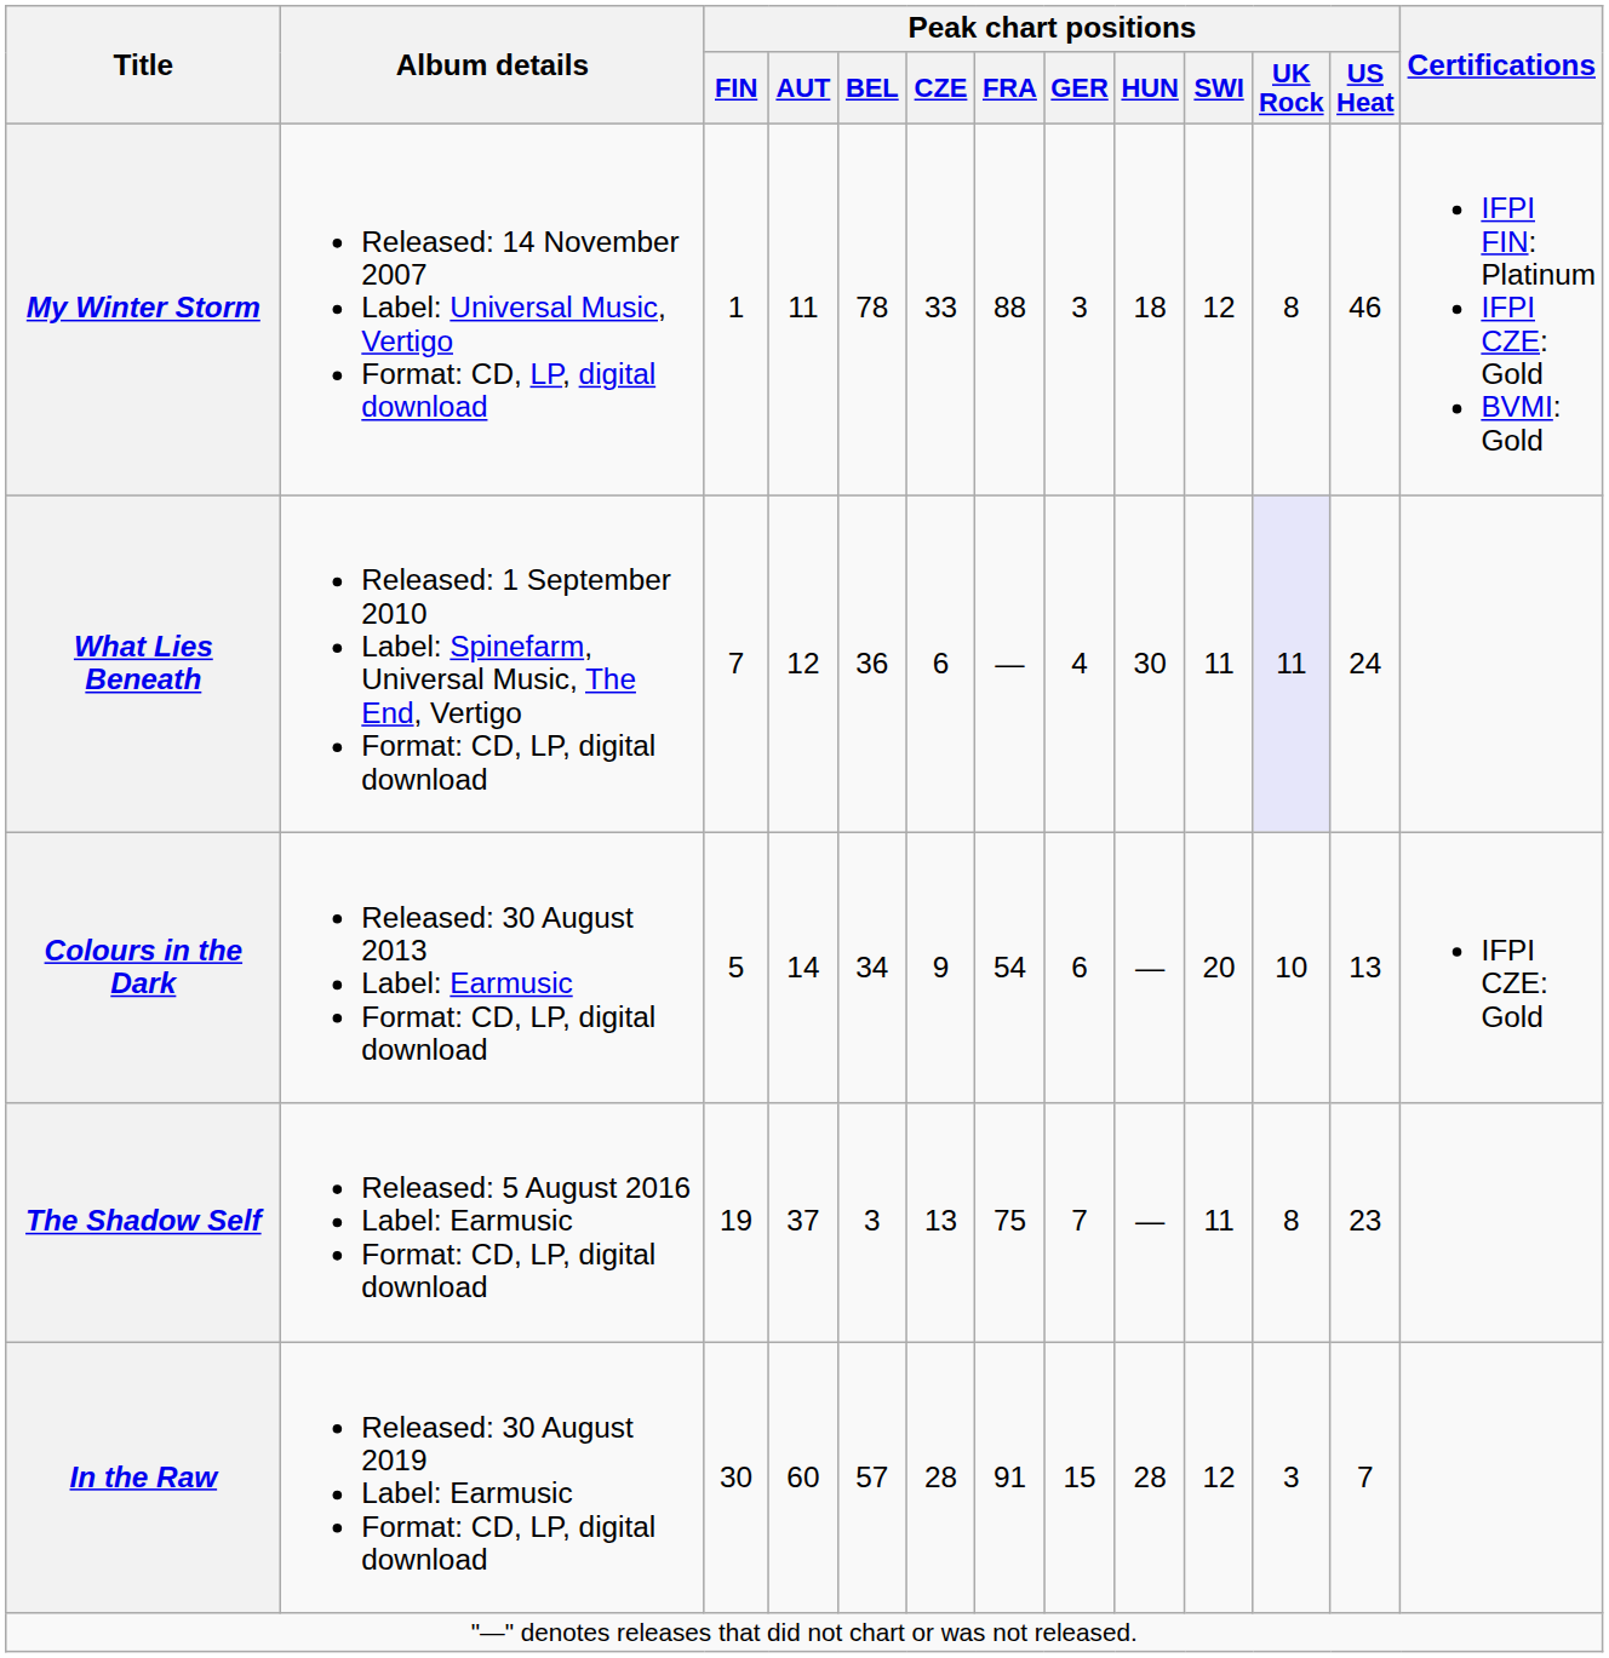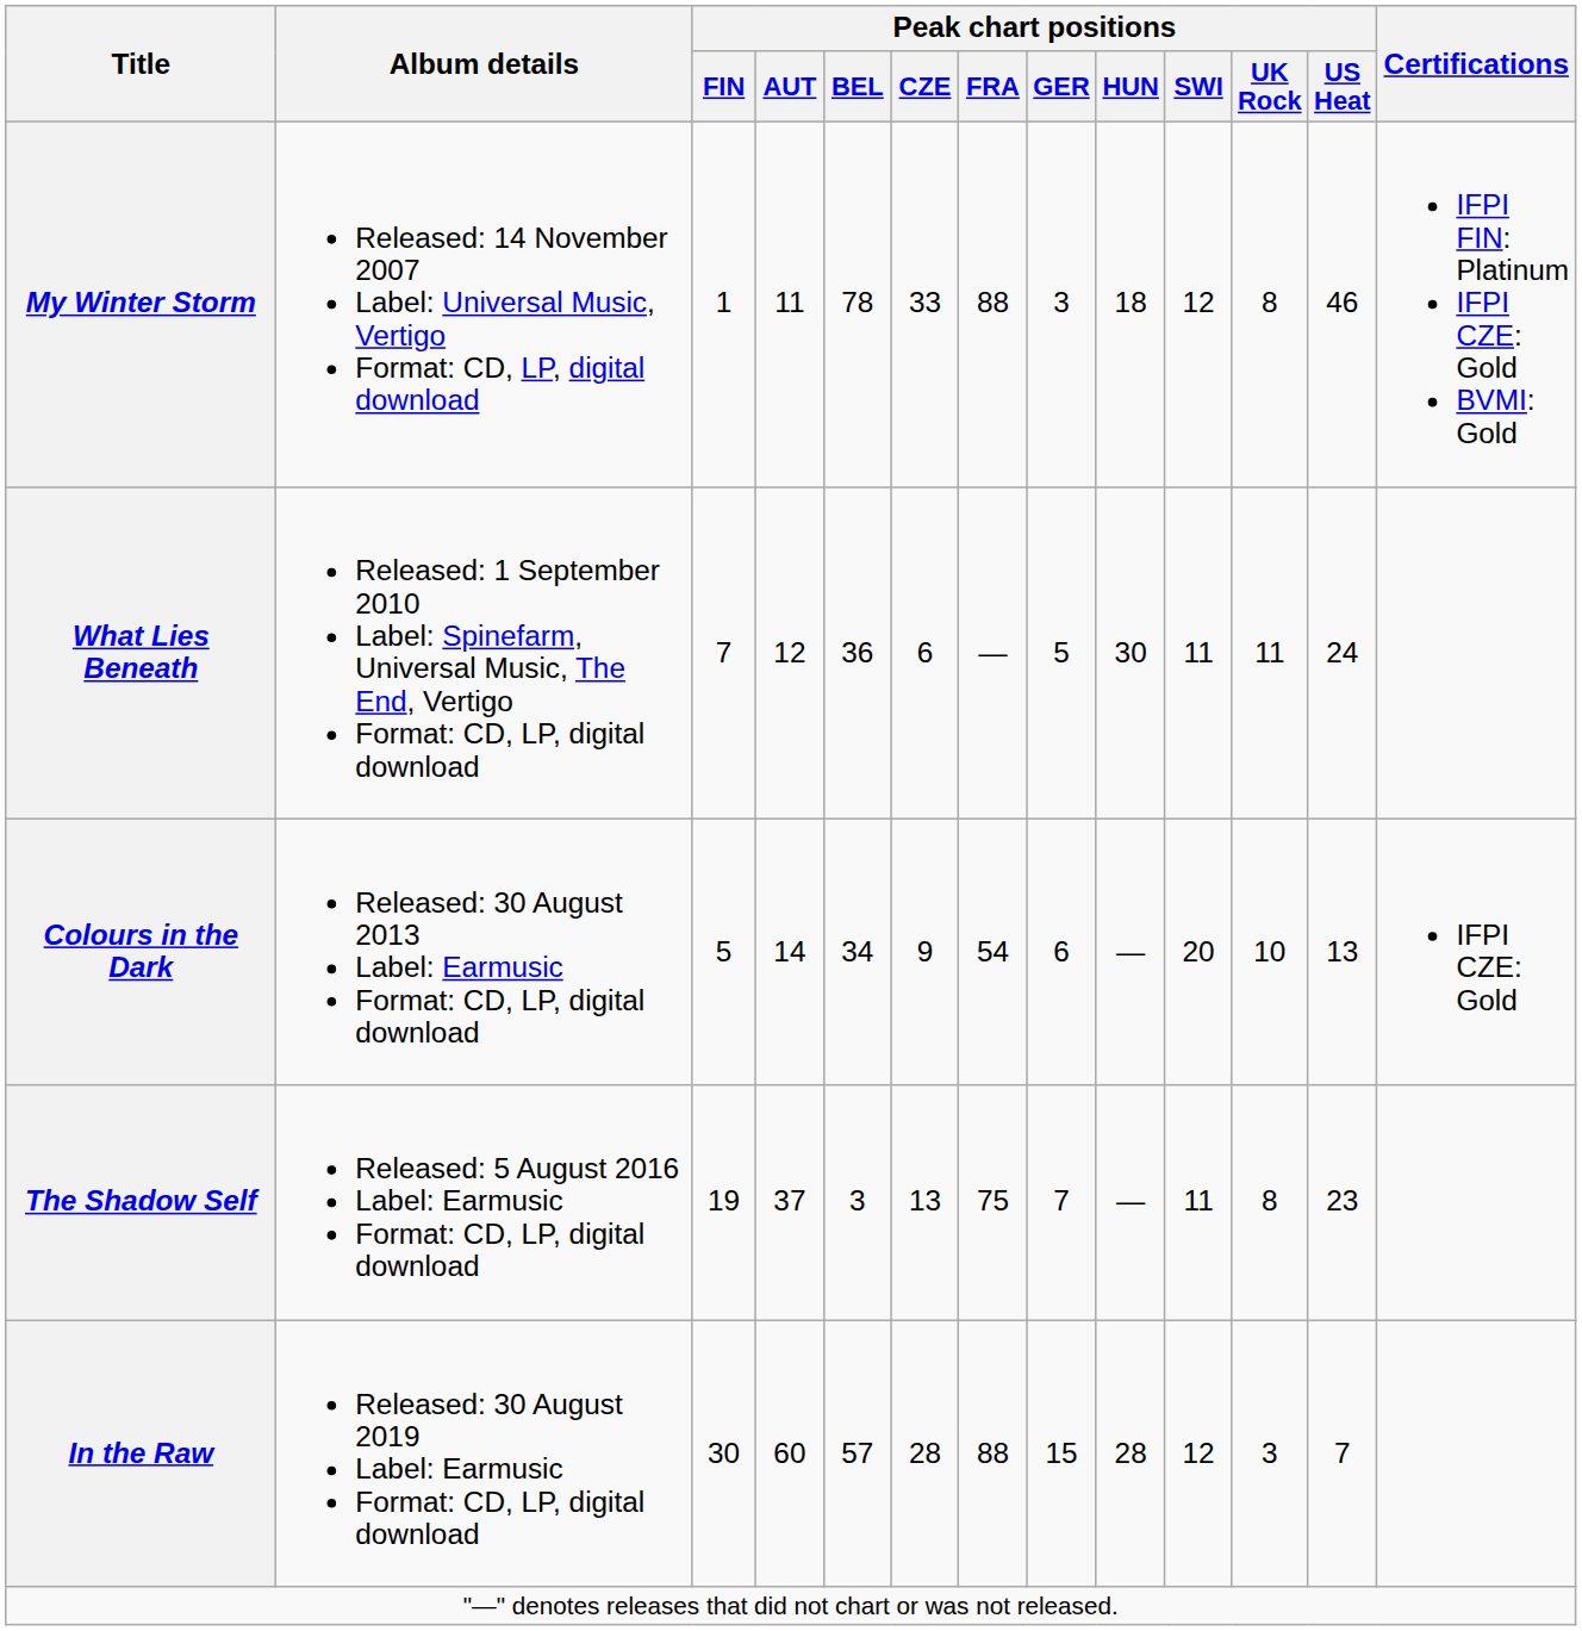 <table class="wikitable plainrowheaders">
 <tr>
 <th scope="col" rowspan="2" style="width:12em;">Title</th>
 <th scope="col" rowspan="2" style="width:18em;">Album details</th>
 <th scope="col" colspan="10">Peak chart positions</th>
 <th scope="col" rowspan="2"><a href='#'>Certifications</a></th>
 </tr>
 <tr>
 <th scope="col" style="width:2.2em;font-size:90%;"><a href='#'>FIN</a><br></th>
 <th scope="col" style="width:2.2em;font-size:90%;"><a href='#'>AUT</a><br></th>
 <th scope="col" style="width:2.2em;font-size:90%;"><a href='#'>BEL</a><br></th>
 <th scope="col" style="width:2.2em;font-size:90%;"><a href='#'>CZE</a><br></th>
 <th scope="col" style="width:2.2em;font-size:90%;"><a href='#'>FRA</a><br></th>
 <th scope="col" style="width:2.2em;font-size:90%;"><a href='#'>GER</a><br></th>
 <th scope="col" style="width:2.2em;font-size:90%;"><a href='#'>HUN</a><br></th>
 <th scope="col" style="width:2.2em;font-size:90%;"><a href='#'>SWI</a><br></th>
 <th scope="col" style="width:2.2em;font-size:90%;"><a href='#'>UK Rock</a><br></th>
 <th scope="col" style="width:2.2em;font-size:90%;"><a href='#'>US Heat</a><br></th>
 </tr>
 <tr>
 <th scope="row"><em><a href='#'>My Winter Storm</a></em></th>
 <td><br><ul><li>Released: 14 November 2007</li><li>Label: <a href='#'>Universal Music</a>, <a href='#'>Vertigo</a></li><li>Format: CD, <a href='#'>LP</a>, <a href='#'>digital download</a></li></ul></td>
 <td style="text-align:center">1</td>
 <td style="text-align:center">11</td>
 <td style="text-align:center">78</td>
 <td style="text-align:center">33</td>
 <td style="text-align:center">88</td>
 <td style="text-align:center">3</td>
 <td style="text-align:center">18</td>
 <td style="text-align:center">12</td>
 <td style="text-align:center">8</td>
 <td style="text-align:center">46</td>
 <td><br><ul><li><a href='#'>IFPI FIN</a>: Platinum</li><li><a href='#'>IFPI CZE</a>: Gold</li><li><a href='#'>BVMI</a>: Gold</li></ul></td>
 </tr>
 <tr>
 <th scope="row"><em><a href='#'>What Lies Beneath</a></em></th>
 <td><br><ul><li>Released: 1 September 2010</li><li>Label: <a href='#'>Spinefarm</a>, Universal Music, <a href='#'>The End</a>, Vertigo</li><li>Format: CD, LP, digital download</li></ul></td>
 <td style="text-align:center">7</td>
 <td style="text-align:center">12</td>
 <td style="text-align:center">36</td>
 <td style="text-align:center">6</td>
 <td style="text-align:center">—</td>
-<td style="text-align:center">4</td>
+<td style="text-align:center">5</td>
 <td style="text-align:center">30</td>
 <td style="text-align:center">11</td>
-<td style="background: lavender; text-align:center">11</td>
+<td style="text-align:center">11</td>
 <td style="text-align:center">24</td>
 <td></td>
 </tr>
 <tr>
 <th scope="row"><em><a href='#'>Colours in the Dark</a></em></th>
 <td><br><ul><li>Released: 30 August 2013</li><li>Label: <a href='#'>Earmusic</a></li><li>Format: CD, LP, digital download</li></ul></td>
 <td style="text-align:center">5</td>
 <td style="text-align:center">14</td>
 <td style="text-align:center">34</td>
 <td style="text-align:center">9</td>
 <td style="text-align:center">54</td>
 <td style="text-align:center">6</td>
 <td style="text-align:center">—</td>
 <td style="text-align:center">20</td>
 <td style="text-align:center">10</td>
 <td style="text-align:center">13</td>
 <td><br><ul><li>IFPI CZE: Gold</li></ul></td>
 </tr>
 <tr>
 <th scope="row"><em><a href='#'>The Shadow Self</a></em></th>
 <td><br><ul><li>Released: 5 August 2016</li><li>Label: Earmusic</li><li>Format: CD, LP, digital download</li></ul></td>
 <td style="text-align:center">19</td>
 <td style="text-align:center">37</td>
 <td style="text-align:center">3</td>
 <td style="text-align:center">13</td>
 <td style="text-align:center">75</td>
 <td style="text-align:center">7</td>
 <td style="text-align:center">—</td>
 <td style="text-align:center">11</td>
 <td style="text-align:center">8</td>
 <td style="text-align:center">23</td>
 <td></td>
 </tr>
 <tr>
 <th scope="row"><em><a href='#'>In the Raw</a></em></th>
 <td><br><ul><li>Released: 30 August 2019</li><li>Label: Earmusic</li><li>Format: CD, LP, digital download</li></ul></td>
 <td style="text-align:center">30</td>
 <td style="text-align:center">60</td>
 <td style="text-align:center">57</td>
 <td style="text-align:center">28</td>
-<td style="text-align:center">91</td>
+<td style="text-align:center">88</td>
 <td style="text-align:center">15</td>
 <td style="text-align:center">28</td>
 <td style="text-align:center">12</td>
 <td style="text-align:center">3</td>
 <td style="text-align:center">7</td>
 <td></td>
 </tr>
 <tr>
 <td align="center" colspan="21" style="font-size:85%">"—" denotes releases that did not chart or was not released.</td>
 </tr>
 </table>
